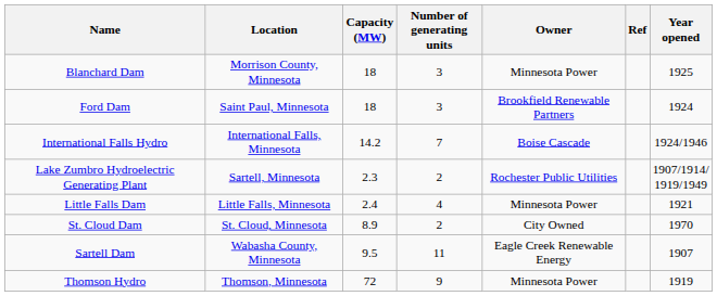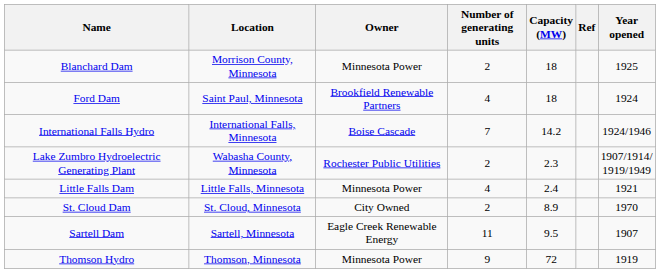 <table class="wikitable sortable" style="font-size:95%; text-align:center;">
 <tr>
 <th>Name</th>
 <th>Location</th>
+<th>Owner</th>
+<th>Number of <br>generating units</th>
 <th>Capacity<br>(<a href='#'>MW</a>)</th>
-<th>Number of <br>generating units</th>
-<th>Owner</th>
 <th>Ref</th>
 <th>Year<br>opened</th>
 </tr>
 <tr>
 <td><a href='#'>Blanchard Dam</a></td>
 <td><a href='#'>Morrison County, Minnesota</a></td>
+<td>Minnesota Power</td>
+<td>2</td>
 <td>18</td>
-<td>3</td>
-<td>Minnesota Power</td>
 <td></td>
 <td>1925</td>
 </tr>
 <tr>
 <td><a href='#'>Ford Dam</a></td>
 <td><a href='#'>Saint Paul, Minnesota</a></td>
+<td><a href='#'>Brookfield Renewable Partners</a></td>
+<td>4</td>
 <td>18</td>
-<td>3</td>
-<td><a href='#'>Brookfield Renewable Partners</a></td>
 <td></td>
 <td>1924</td>
 </tr>
 <tr>
 <td><a href='#'>International Falls Hydro</a></td>
 <td><a href='#'>International Falls, Minnesota</a></td>
+<td><a href='#'>Boise Cascade</a></td>
+<td>7</td>
 <td>14.2</td>
-<td>7</td>
-<td><a href='#'>Boise Cascade</a></td>
 <td></td>
 <td>1924/1946</td>
 </tr>
 <tr>
 <td><a href='#'>Lake Zumbro Hydroelectric Generating Plant</a></td>
-<td><a href='#'>Sartell, Minnesota</a></td>
+<td><a href='#'>Wabasha County, Minnesota</a></td>
+<td><a href='#'>Rochester Public Utilities</a></td>
+<td>2</td>
 <td>2.3</td>
-<td>2</td>
-<td><a href='#'>Rochester Public Utilities</a></td>
 <td></td>
 <td>1907/1914/<br>1919/1949</td>
 </tr>
 <tr>
 <td><a href='#'>Little Falls Dam</a></td>
 <td><a href='#'>Little Falls, Minnesota</a></td>
+<td>Minnesota Power</td>
+<td>4</td>
 <td>2.4</td>
-<td>4</td>
-<td>Minnesota Power</td>
 <td></td>
 <td>1921</td>
 </tr>
 <tr>
 <td><a href='#'>St. Cloud Dam</a></td>
 <td><a href='#'>St. Cloud, Minnesota</a></td>
+<td>City Owned</td>
+<td>2</td>
 <td>8.9</td>
-<td>2</td>
-<td>City Owned</td>
 <td></td>
 <td>1970</td>
 </tr>
 <tr>
 <td><a href='#'>Sartell Dam</a></td>
-<td><a href='#'>Wabasha County, Minnesota</a></td>
+<td><a href='#'>Sartell, Minnesota</a></td>
+<td>Eagle Creek Renewable Energy</td>
+<td>11</td>
 <td>9.5</td>
-<td>11</td>
-<td>Eagle Creek Renewable Energy</td>
 <td></td>
 <td>1907</td>
 </tr>
 <tr>
 <td><a href='#'>Thomson Hydro</a></td>
 <td><a href='#'>Thomson, Minnesota</a></td>
+<td>Minnesota Power</td>
+<td>9</td>
 <td>72</td>
-<td>9</td>
-<td>Minnesota Power</td>
 <td></td>
 <td>1919</td>
 </tr>
 </table>
